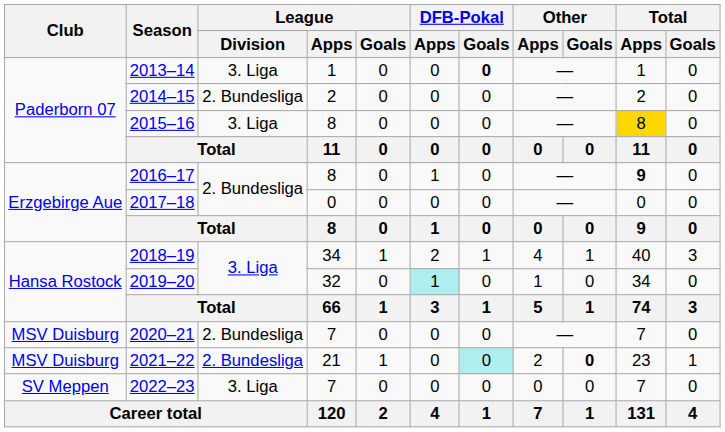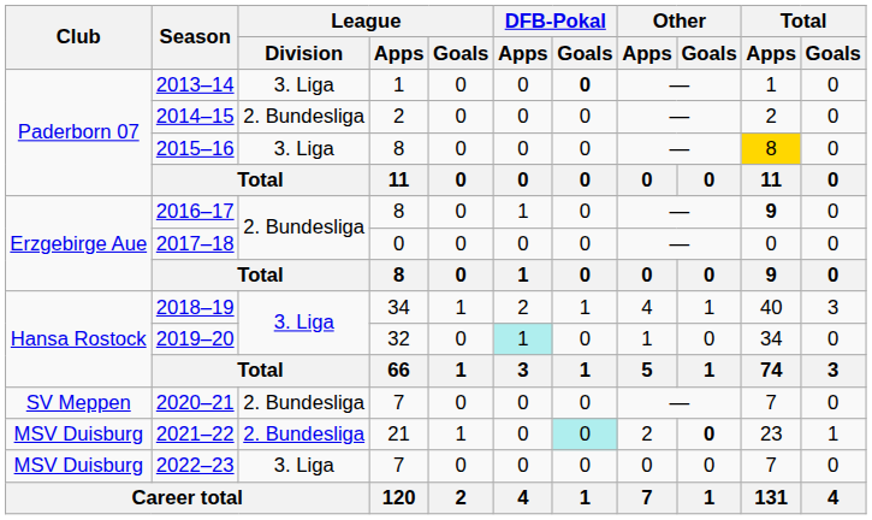 <table class="wikitable" style="text-align:center">
 <tr>
 <th rowspan="2">Club</th>
 <th rowspan="2">Season</th>
 <th colspan="3">League</th>
 <th colspan="2"><a href='#'>DFB-Pokal</a></th>
 <th colspan="2">Other</th>
 <th colspan="2">Total</th>
 </tr>
 <tr>
 <th>Division</th>
 <th>Apps</th>
 <th>Goals</th>
 <th>Apps</th>
 <th>Goals</th>
 <th>Apps</th>
 <th>Goals</th>
 <th>Apps</th>
 <th>Goals</th>
 </tr>
 <tr>
 <td rowspan="4"><a href='#'>Paderborn 07</a></td>
 <td><a href='#'>2013–14</a></td>
 <td>3. Liga</td>
 <td>1</td>
 <td>0</td>
 <td>0</td>
 <td><strong>0</strong></td>
 <td colspan="2">—</td>
 <td>1</td>
 <td>0</td>
 </tr>
 <tr>
 <td><a href='#'>2014–15</a></td>
 <td>2. Bundesliga</td>
 <td>2</td>
 <td>0</td>
 <td>0</td>
 <td>0</td>
 <td colspan="2">—</td>
 <td>2</td>
 <td>0</td>
 </tr>
 <tr>
 <td><a href='#'>2015–16</a></td>
 <td>3. Liga</td>
 <td>8</td>
 <td>0</td>
 <td>0</td>
 <td>0</td>
 <td colspan="2">—</td>
 <td style="background: gold;">8</td>
 <td>0</td>
 </tr>
 <tr>
 <th colspan="2">Total</th>
 <th>11</th>
 <th>0</th>
 <th>0</th>
 <th>0</th>
 <th>0</th>
 <th>0</th>
 <th>11</th>
 <th>0</th>
 </tr>
 <tr>
 <td rowspan="3"><a href='#'>Erzgebirge Aue</a></td>
 <td><a href='#'>2016–17</a></td>
 <td rowspan="2">2. Bundesliga</td>
 <td>8</td>
 <td>0</td>
 <td>1</td>
 <td>0</td>
 <td colspan="2">—</td>
 <td><strong>9</strong></td>
 <td>0</td>
 </tr>
 <tr>
 <td><a href='#'>2017–18</a></td>
 <td>0</td>
 <td>0</td>
 <td>0</td>
 <td>0</td>
 <td colspan="2">—</td>
 <td>0</td>
 <td>0</td>
 </tr>
 <tr>
 <th colspan="2">Total</th>
 <th>8</th>
 <th>0</th>
 <th>1</th>
 <th>0</th>
 <th>0</th>
 <th>0</th>
 <th>9</th>
 <th>0</th>
 </tr>
 <tr>
 <td rowspan="3"><a href='#'>Hansa Rostock</a></td>
 <td><a href='#'>2018–19</a></td>
 <td rowspan="2"><a href='#'>3. Liga</a></td>
 <td>34</td>
 <td>1</td>
 <td>2</td>
 <td>1</td>
 <td>4</td>
 <td>1</td>
 <td>40</td>
 <td>3</td>
 </tr>
 <tr>
 <td><a href='#'>2019–20</a></td>
 <td>32</td>
 <td>0</td>
 <td style="background: paleturquoise;">1</td>
 <td>0</td>
 <td>1</td>
 <td>0</td>
 <td>34</td>
 <td>0</td>
 </tr>
 <tr>
 <th colspan="2">Total</th>
 <th>66</th>
 <th>1</th>
 <th>3</th>
 <th>1</th>
 <th>5</th>
 <th>1</th>
 <th>74</th>
 <th>3</th>
 </tr>
 <tr>
-<td><a href='#'>MSV Duisburg</a></td>
+<td><a href='#'>SV Meppen</a></td>
 <td><a href='#'>2020–21</a></td>
 <td>2. Bundesliga</td>
 <td>7</td>
 <td>0</td>
 <td>0</td>
 <td>0</td>
 <td colspan="2">—</td>
 <td>7</td>
 <td>0</td>
 </tr>
 <tr>
 <td><a href='#'>MSV Duisburg</a></td>
 <td><a href='#'>2021–22</a></td>
 <td><a href='#'>2. Bundesliga</a></td>
 <td>21</td>
 <td>1</td>
 <td>0</td>
 <td style="background: paleturquoise;">0</td>
 <td>2</td>
 <td><strong>0</strong></td>
 <td>23</td>
 <td>1</td>
 </tr>
 <tr>
-<td><a href='#'>SV Meppen</a></td>
+<td><a href='#'>MSV Duisburg</a></td>
 <td><a href='#'>2022–23</a></td>
 <td>3. Liga</td>
 <td>7</td>
 <td>0</td>
 <td>0</td>
 <td>0</td>
 <td>0</td>
 <td>0</td>
 <td>7</td>
 <td>0</td>
 </tr>
 <tr>
 <th colspan="3">Career total</th>
 <th>120</th>
 <th>2</th>
 <th>4</th>
 <th>1</th>
 <th>7</th>
 <th>1</th>
 <th>131</th>
 <th>4</th>
 </tr>
 </table>
